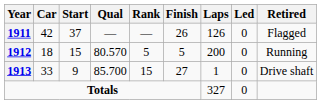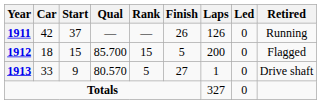 <table class="wikitable" style="text-align:center">
 <tr>
 <th>Year</th>
 <th>Car</th>
 <th>Start</th>
 <th>Qual</th>
 <th>Rank</th>
 <th>Finish</th>
 <th>Laps</th>
 <th>Led</th>
 <th>Retired</th>
 </tr>
 <tr>
 <th><a href='#'>1911</a></th>
 <td>42</td>
 <td>37</td>
 <td>—</td>
 <td>—</td>
 <td>26</td>
 <td>126</td>
 <td>0</td>
-<td>Flagged</td>
+<td>Running</td>
 </tr>
 <tr>
 <th><a href='#'>1912</a></th>
 <td>18</td>
 <td>15</td>
-<td>80.570</td>
-<td>5</td>
+<td>85.700</td>
+<td>15</td>
 <td>5</td>
 <td>200</td>
 <td>0</td>
-<td>Running</td>
+<td>Flagged</td>
 </tr>
 <tr>
 <th><a href='#'>1913</a></th>
 <td>33</td>
 <td>9</td>
-<td>85.700</td>
-<td>15</td>
+<td>80.570</td>
+<td>5</td>
 <td>27</td>
 <td>1</td>
 <td>0</td>
 <td>Drive shaft</td>
 </tr>
 <tr>
 <td colspan=6><strong>Totals</strong></td>
 <td>327</td>
 <td>0</td>
 <td></td>
 </tr>
 </table>
